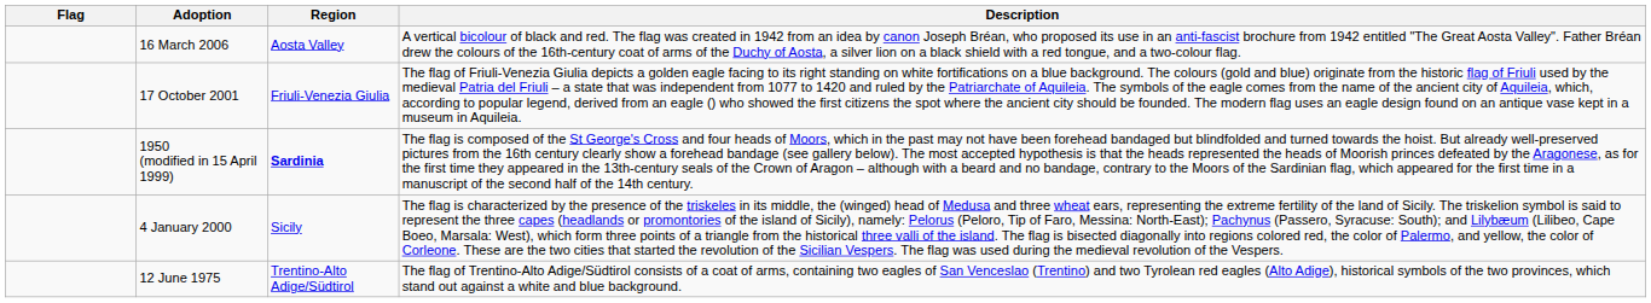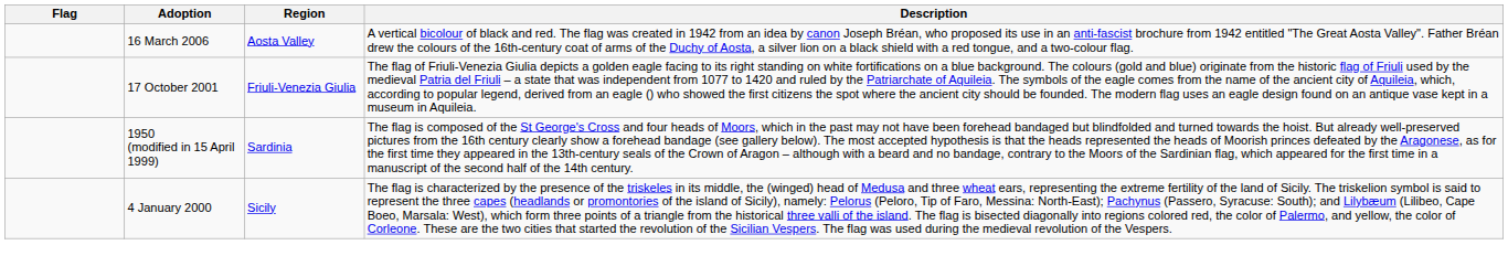 <table class="wikitable">
 <tr>
 <th width="150">Flag</th>
 <th width="150">Adoption</th>
 <th width="150">Region</th>
 <th>Description</th>
 </tr>
 <tr>
 <td></td>
 <td>16 March 2006</td>
 <td><a href='#'>Aosta Valley</a></td>
 <td>A vertical <a href='#'>bicolour</a> of black and red. The flag was created in 1942 from an idea by <a href='#'>canon</a> Joseph Bréan, who proposed its use in an <a href='#'>anti-fascist</a> brochure from 1942 entitled "The Great Aosta Valley". Father Bréan drew the colours of the 16th-century coat of arms of the <a href='#'>Duchy of Aosta</a>, a silver lion on a black shield with a red tongue, and a two-colour flag.</td>
 </tr>
 <tr>
 <td></td>
 <td>17 October 2001</td>
 <td><a href='#'>Friuli-Venezia Giulia</a></td>
 <td>The flag of Friuli-Venezia Giulia depicts a golden eagle facing to its right standing on white fortifications on a blue background. The colours (gold and blue) originate from the historic <a href='#'>flag of Friuli</a> used by the medieval <a href='#'>Patria del Friuli</a> – a state that was independent from 1077 to 1420 and ruled by the <a href='#'>Patriarchate of Aquileia</a>. The symbols of the eagle comes from the name of the ancient city of <a href='#'>Aquileia</a>, which, according to popular legend, derived from an eagle () who showed the first citizens the spot where the ancient city should be founded. The modern flag uses an eagle design found on an antique vase kept in a museum in Aquileia.</td>
 </tr>
 <tr>
 <td></td>
 <td>1950<br>(modified in 15 April 1999)</td>
-<td><strong><a href='#'>Sardinia</a></strong></td>
+<td><a href='#'>Sardinia</a></td>
 <td>The flag is composed of the <a href='#'>St George's Cross</a> and four heads of <a href='#'>Moors</a>, which in the past may not have been forehead bandaged but blindfolded and turned towards the hoist. But already well-preserved pictures from the 16th century clearly show a forehead bandage (see gallery below). The most accepted hypothesis is that the heads represented the heads of Moorish princes defeated by the <a href='#'>Aragonese</a>, as for the first time they appeared in the 13th-century seals of the Crown of Aragon – although with a beard and no bandage, contrary to the Moors of the Sardinian flag, which appeared for the first time in a manuscript of the second half of the 14th century.</td>
 </tr>
 <tr>
 <td></td>
 <td>4 January 2000</td>
 <td><a href='#'>Sicily</a></td>
 <td>The flag is characterized by the presence of the <a href='#'>triskeles</a> in its middle, the (winged) head of <a href='#'>Medusa</a> and three <a href='#'>wheat</a> ears, representing the extreme fertility of the land of Sicily.  The triskelion symbol is said to represent the three <a href='#'>capes</a> (<a href='#'>headlands</a> or <a href='#'>promontories</a> of the island of Sicily), namely: <a href='#'>Pelorus</a> (Peloro, Tip of Faro, Messina: North-East); <a href='#'>Pachynus</a> (Passero, Syracuse: South); and <a href='#'>Lilybæum</a> (Lilibeo, Cape Boeo, Marsala: West), which form three points of a triangle from the historical <a href='#'>three valli of the island</a>. The flag is bisected diagonally into regions colored red, the color of <a href='#'>Palermo</a>, and yellow, the color of <a href='#'>Corleone</a>. These are the two cities that started the revolution of the <a href='#'>Sicilian Vespers</a>. The flag was used during the medieval revolution of the Vespers. </td>
 </tr>
-<tr>
-<td></td>
-<td>12 June 1975</td>
-<td><a href='#'>Trentino-Alto Adige/Südtirol</a></td>
-<td>The flag of Trentino-Alto Adige/Südtirol consists of a coat of arms, containing two eagles of <a href='#'>San Venceslao</a> (<a href='#'>Trentino</a>) and two Tyrolean red eagles (<a href='#'>Alto Adige</a>), historical symbols of the two provinces, which stand out against a white and blue background.</td>
-</tr>
 </table>
